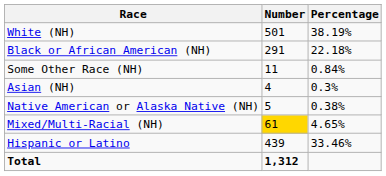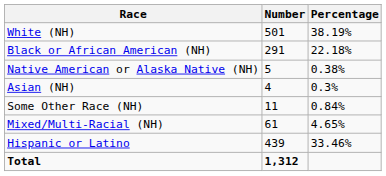 <table class="wikitable">
 <tr>
 <th>Race</th>
 <th>Number</th>
 <th>Percentage</th>
 </tr>
 <tr>
 <td><a href='#'>White</a> (NH)</td>
 <td>501</td>
 <td>38.19%</td>
 </tr>
 <tr>
 <td><a href='#'>Black or African American</a> (NH)</td>
 <td>291</td>
 <td>22.18%</td>
 </tr>
 <tr>
-<td>Some Other Race (NH)</td>
-<td>11</td>
-<td>0.84%</td>
+<td><a href='#'>Native American</a> or <a href='#'>Alaska Native</a> (NH)</td>
+<td>5</td>
+<td>0.38%</td>
 </tr>
 <tr>
 <td><a href='#'>Asian</a> (NH)</td>
 <td>4</td>
 <td>0.3%</td>
 </tr>
 <tr>
-<td><a href='#'>Native American</a> or <a href='#'>Alaska Native</a> (NH)</td>
-<td>5</td>
-<td>0.38%</td>
+<td>Some Other Race (NH)</td>
+<td>11</td>
+<td>0.84%</td>
 </tr>
 <tr>
 <td><a href='#'>Mixed/Multi-Racial</a> (NH)</td>
-<td style="background: gold;">61</td>
+<td>61</td>
 <td>4.65%</td>
 </tr>
 <tr>
 <td><a href='#'>Hispanic or Latino</a></td>
 <td>439</td>
 <td>33.46%</td>
 </tr>
 <tr>
 <td><strong>Total</strong></td>
 <td><strong>1,312</strong></td>
 <td></td>
 </tr>
 </table>
